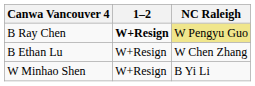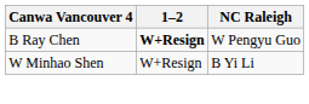 <table class="wikitable">
 <tr>
 <th>Canwa Vancouver 4</th>
 <th>1–2</th>
 <th>NC Raleigh</th>
 </tr>
 <tr>
 <td>B Ray Chen</td>
 <td><strong>W+Resign</strong></td>
-<td style="background: khaki;">W Pengyu Guo</td>
-</tr>
-<tr>
-<td>B Ethan Lu</td>
-<td>W+Resign</td>
-<td>W Chen Zhang</td>
+<td>W Pengyu Guo</td>
 </tr>
 <tr>
 <td>W Minhao Shen</td>
 <td>W+Resign</td>
 <td>B Yi Li</td>
 </tr>
 </table>
